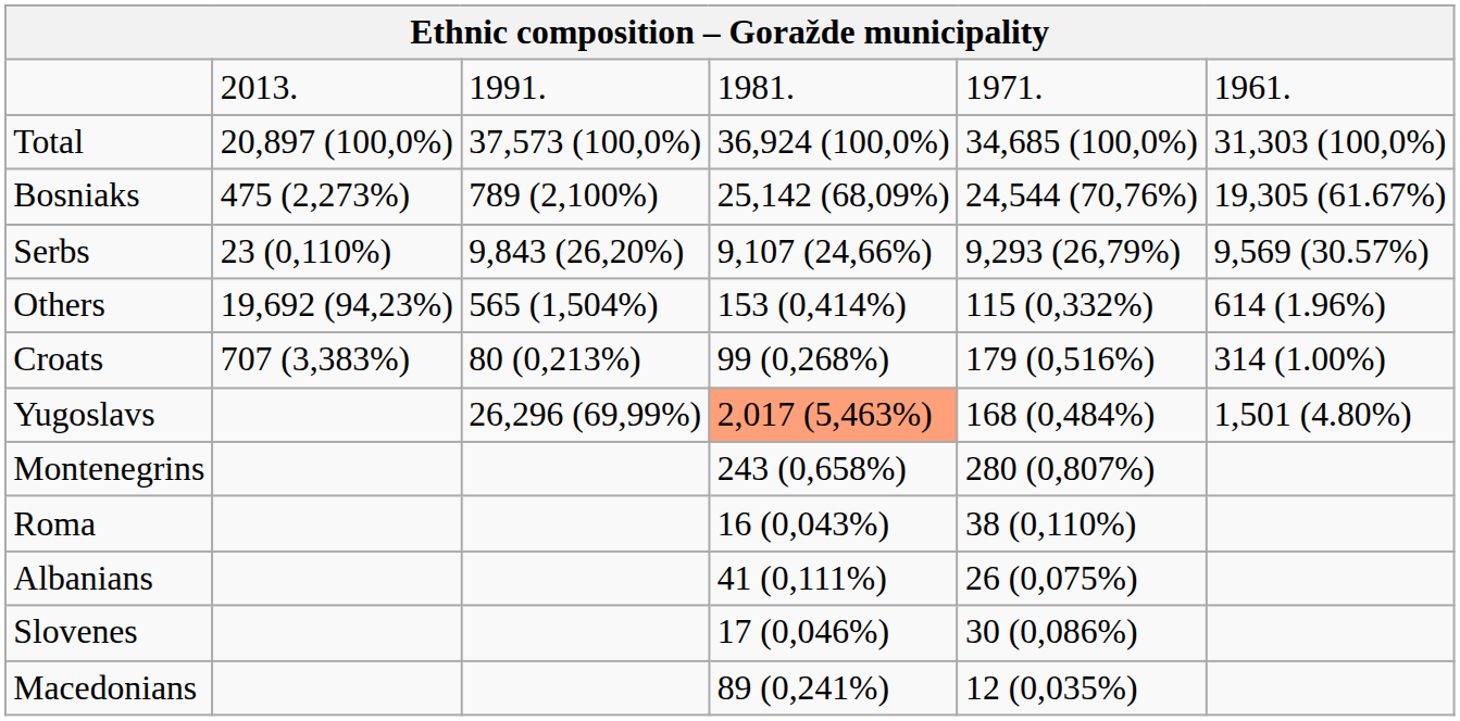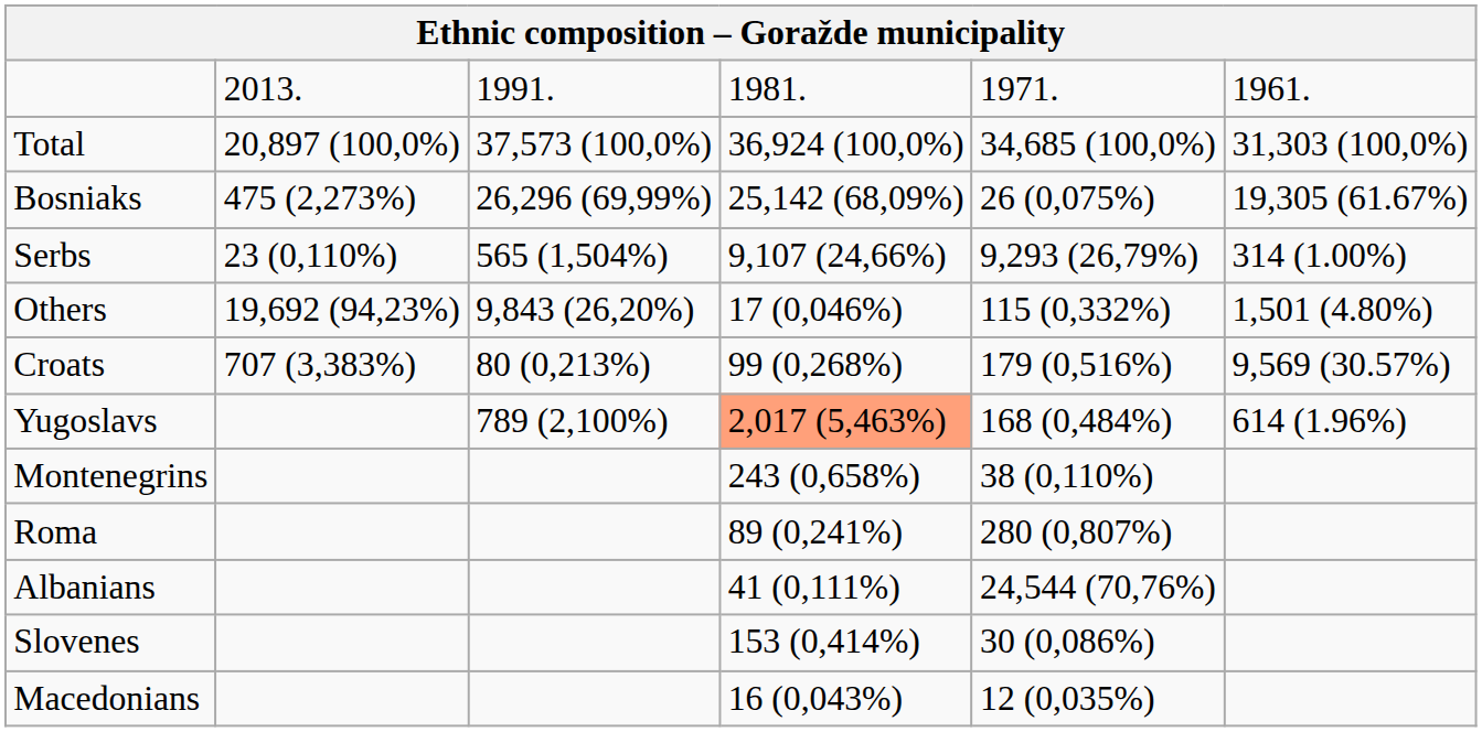 <table class="wikitable">
 <tr>
 <th colspan="9">Ethnic composition – Goražde municipality</th>
 </tr>
 <tr>
 <td></td>
 <td>2013.</td>
 <td>1991.</td>
 <td>1981.</td>
 <td>1971.</td>
 <td>1961.</td>
 </tr>
 <tr>
 <td>Total</td>
 <td>20,897 (100,0%)</td>
 <td>37,573 (100,0%)</td>
 <td>36,924 (100,0%)</td>
 <td>34,685 (100,0%)</td>
 <td>31,303 (100,0%)</td>
 </tr>
 <tr>
 <td>Bosniaks</td>
 <td>475 (2,273%)</td>
-<td>789 (2,100%)</td>
+<td>26,296 (69,99%)</td>
 <td>25,142 (68,09%)</td>
-<td>24,544 (70,76%)</td>
+<td>26 (0,075%)</td>
 <td>19,305 (61.67%)</td>
 </tr>
 <tr>
 <td>Serbs</td>
 <td>23 (0,110%)</td>
-<td>9,843 (26,20%)</td>
+<td>565 (1,504%)</td>
 <td>9,107 (24,66%)</td>
 <td>9,293 (26,79%)</td>
-<td>9,569 (30.57%)</td>
+<td>314 (1.00%)</td>
 </tr>
 <tr>
 <td>Others</td>
 <td>19,692 (94,23%)</td>
-<td>565 (1,504%)</td>
-<td>153 (0,414%)</td>
+<td>9,843 (26,20%)</td>
+<td>17 (0,046%)</td>
 <td>115 (0,332%)</td>
-<td>614 (1.96%)</td>
+<td>1,501 (4.80%)</td>
 </tr>
 <tr>
 <td>Croats</td>
 <td>707 (3,383%)</td>
 <td>80 (0,213%)</td>
 <td>99 (0,268%)</td>
 <td>179 (0,516%)</td>
-<td>314 (1.00%)</td>
+<td>9,569 (30.57%)</td>
 </tr>
 <tr>
 <td>Yugoslavs</td>
 <td></td>
-<td>26,296 (69,99%)</td>
+<td>789 (2,100%)</td>
 <td style="background: lightsalmon;">2,017 (5,463%)</td>
 <td>168 (0,484%)</td>
-<td>1,501 (4.80%)</td>
+<td>614 (1.96%)</td>
 </tr>
 <tr>
 <td>Montenegrins</td>
 <td></td>
 <td></td>
 <td>243 (0,658%)</td>
-<td>280 (0,807%)</td>
+<td>38 (0,110%)</td>
 <td></td>
 </tr>
 <tr>
 <td>Roma</td>
 <td></td>
 <td></td>
-<td>16 (0,043%)</td>
-<td>38 (0,110%)</td>
+<td>89 (0,241%)</td>
+<td>280 (0,807%)</td>
 <td></td>
 </tr>
 <tr>
 <td>Albanians</td>
 <td></td>
 <td></td>
 <td>41 (0,111%)</td>
-<td>26 (0,075%)</td>
+<td>24,544 (70,76%)</td>
 <td></td>
 </tr>
 <tr>
 <td>Slovenes</td>
 <td></td>
 <td></td>
-<td>17 (0,046%)</td>
+<td>153 (0,414%)</td>
 <td>30 (0,086%)</td>
 <td></td>
 </tr>
 <tr>
 <td>Macedonians</td>
 <td></td>
 <td></td>
-<td>89 (0,241%)</td>
+<td>16 (0,043%)</td>
 <td>12 (0,035%)</td>
 <td></td>
 </tr>
 </table>
